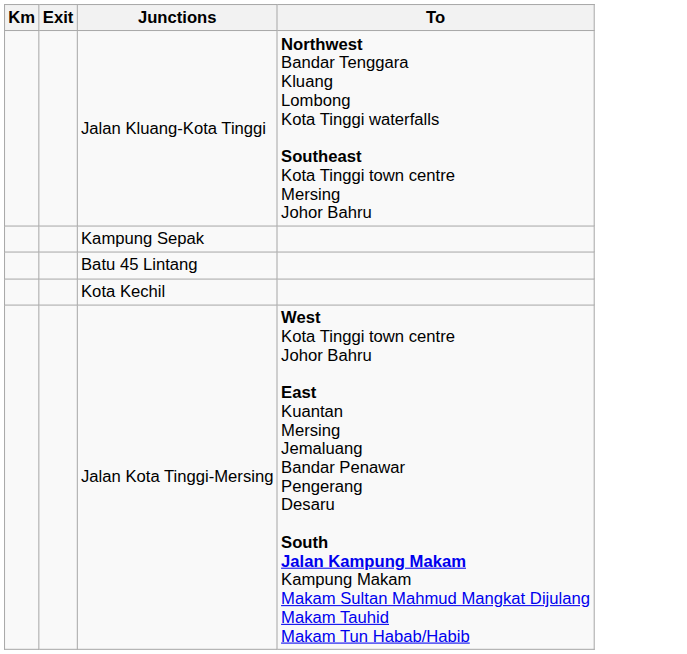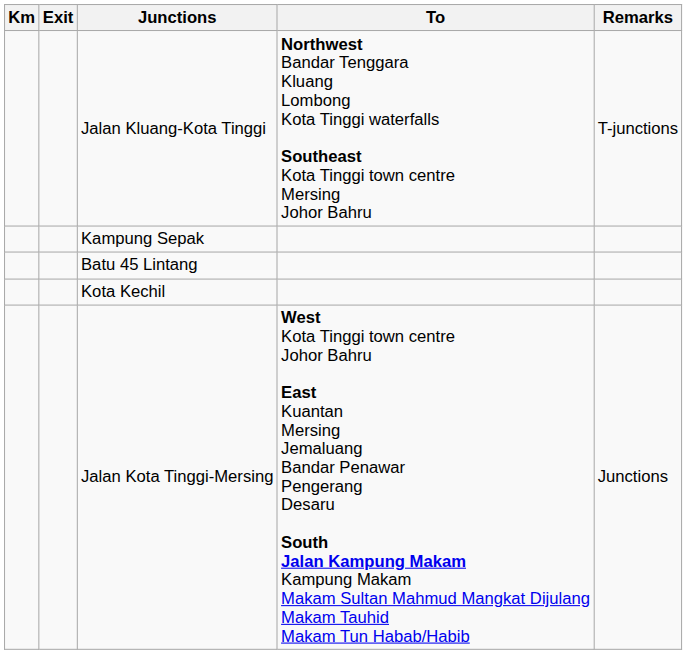 <table class="wikitable">
 <tr>
 <th>Km</th>
 <th>Exit</th>
 <th>Junctions</th>
 <th>To</th>
+<th>Remarks</th>
 </tr>
 <tr>
 <td></td>
 <td></td>
 <td>Jalan Kluang-Kota Tinggi</td>
 <td><strong>Northwest</strong><br> Bandar Tenggara<br> Kluang<br> Lombong<br> Kota Tinggi waterfalls<br><br><strong>Southeast</strong><br> Kota Tinggi town centre<br>  Mersing<br>  Johor Bahru</td>
+<td>T-junctions</td>
 </tr>
 <tr>
 <td></td>
 <td></td>
 <td>Kampung Sepak</td>
+<td></td>
 <td></td>
 </tr>
 <tr>
 <td></td>
 <td></td>
 <td>Batu 45 Lintang</td>
 <td></td>
+<td></td>
 </tr>
 <tr>
 <td></td>
 <td></td>
 <td>Kota Kechil</td>
+<td></td>
 <td></td>
 </tr>
 <tr>
 <td></td>
 <td></td>
 <td>Jalan Kota Tinggi-Mersing</td>
 <td><strong>West</strong><br> Kota Tinggi town centre<br>  Johor Bahru<br><br><strong>East</strong><br>  Kuantan<br>  Mersing<br>  Jemaluang<br> Bandar Penawar<br> Pengerang<br> Desaru<br><br><strong>South</strong><br> <strong><a href='#'>Jalan Kampung Makam</a></strong><br>Kampung Makam<br><a href='#'>Makam Sultan Mahmud Mangkat Dijulang</a><br><a href='#'>Makam Tauhid</a><br><a href='#'>Makam Tun Habab/Habib</a></td>
+<td>Junctions</td>
 </tr>
 </table>
